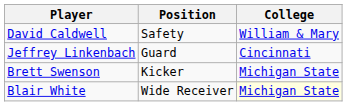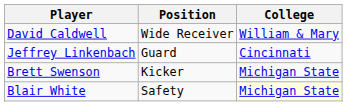 <table class="wikitable">
 <tr>
 <th>Player</th>
 <th>Position</th>
 <th>College</th>
 </tr>
 <tr>
 <td><a href='#'>David Caldwell</a></td>
-<td>Safety</td>
+<td>Wide Receiver</td>
 <td><a href='#'>William & Mary</a></td>
 </tr>
 <tr>
 <td><a href='#'>Jeffrey Linkenbach</a></td>
 <td>Guard</td>
 <td><a href='#'>Cincinnati</a></td>
 </tr>
 <tr>
 <td><a href='#'>Brett Swenson</a></td>
 <td>Kicker</td>
 <td><a href='#'>Michigan State</a></td>
 </tr>
 <tr>
 <td><a href='#'>Blair White</a></td>
-<td>Wide Receiver</td>
+<td>Safety</td>
 <td style="background: lightyellow;"><a href='#'>Michigan State</a></td>
 </tr>
 </table>
